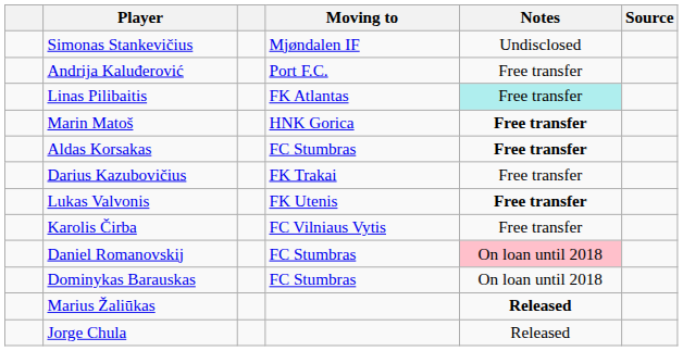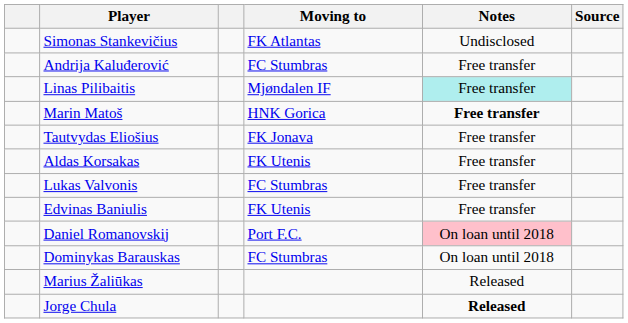 <table class="wikitable sortable">
 <tr>
 <th style="width:30px;"></th>
 <th style="width:180px;">Player</th>
 <th style="width:20px;"></th>
 <th style="width:180px;">Moving to</th>
 <th style="width:150px;" class="unsortable">Notes</th>
 <th style="width:20px;" class="unsortable">Source</th>
 </tr>
 <tr>
 <td align=center></td>
 <td> <a href='#'>Simonas Stankevičius</a></td>
 <td align=center></td>
-<td> <a href='#'>Mjøndalen IF</a></td>
+<td> <a href='#'>FK Atlantas</a></td>
 <td align=center>Undisclosed</td>
 <td align=center></td>
 </tr>
 <tr>
 <td align=center></td>
 <td> <a href='#'>Andrija Kaluđerović</a></td>
 <td align=center></td>
-<td> <a href='#'>Port F.C.</a></td>
+<td> <a href='#'>FC Stumbras</a></td>
 <td align=center>Free transfer</td>
 <td align=center></td>
 </tr>
 <tr>
 <td align=center></td>
 <td> <a href='#'>Linas Pilibaitis</a></td>
 <td align=center></td>
-<td> <a href='#'>FK Atlantas</a></td>
+<td> <a href='#'>Mjøndalen IF</a></td>
 <td align=center style="background: paleturquoise;">Free transfer</td>
 <td align=center></td>
 </tr>
 <tr>
 <td align=center></td>
 <td> <a href='#'>Marin Matoš</a></td>
 <td align=center></td>
 <td> <a href='#'>HNK Gorica</a></td>
 <td align=center><strong>Free transfer</strong></td>
 <td align=center></td>
 </tr>
 <tr>
 <td align=center></td>
-<td> <a href='#'>Aldas Korsakas</a></td>
+<td> <a href='#'>Tautvydas Eliošius</a></td>
 <td align=center></td>
-<td> <a href='#'>FC Stumbras</a></td>
-<td align=center><strong>Free transfer</strong></td>
+<td> <a href='#'>FK Jonava</a></td>
+<td align=center>Free transfer</td>
 <td align=center></td>
 </tr>
 <tr>
 <td align=center></td>
-<td> <a href='#'>Darius Kazubovičius</a></td>
+<td> <a href='#'>Aldas Korsakas</a></td>
 <td align=center></td>
-<td> <a href='#'>FK Trakai</a></td>
+<td> <a href='#'>FK Utenis</a></td>
 <td align=center>Free transfer</td>
 <td align=center></td>
 </tr>
 <tr>
 <td align=center></td>
 <td> <a href='#'>Lukas Valvonis</a></td>
 <td align=center></td>
-<td> <a href='#'>FK Utenis</a></td>
-<td align=center><strong>Free transfer</strong></td>
+<td> <a href='#'>FC Stumbras</a></td>
+<td align=center>Free transfer</td>
 <td align=center></td>
 </tr>
 <tr>
 <td align=center></td>
-<td> <a href='#'>Karolis Čirba</a></td>
+<td> <a href='#'>Edvinas Baniulis</a></td>
 <td align=center></td>
-<td> <a href='#'>FC Vilniaus Vytis</a></td>
+<td> <a href='#'>FK Utenis</a></td>
 <td align=center>Free transfer</td>
 <td align=center></td>
 </tr>
 <tr>
 <td align=center></td>
 <td> <a href='#'>Daniel Romanovskij</a></td>
 <td align=center></td>
-<td> <a href='#'>FC Stumbras</a></td>
+<td> <a href='#'>Port F.C.</a></td>
 <td align=center style="background: pink;">On loan until 2018</td>
 <td align=center></td>
 </tr>
 <tr>
 <td align=center></td>
 <td> <a href='#'>Dominykas Barauskas</a></td>
 <td align=center></td>
 <td> <a href='#'>FC Stumbras</a></td>
 <td align=center>On loan until 2018</td>
 <td align=center></td>
 </tr>
 <tr>
 <td align=center></td>
 <td> <a href='#'>Marius Žaliūkas</a></td>
 <td align=center></td>
 <td></td>
-<td align=center><strong>Released</strong></td>
+<td align=center>Released</td>
 <td align=center></td>
 </tr>
 <tr>
 <td align=center></td>
 <td> <a href='#'>Jorge Chula</a></td>
 <td align=center></td>
 <td></td>
-<td align=center>Released</td>
+<td align=center><strong>Released</strong></td>
 <td align=center></td>
 </tr>
 </table>
